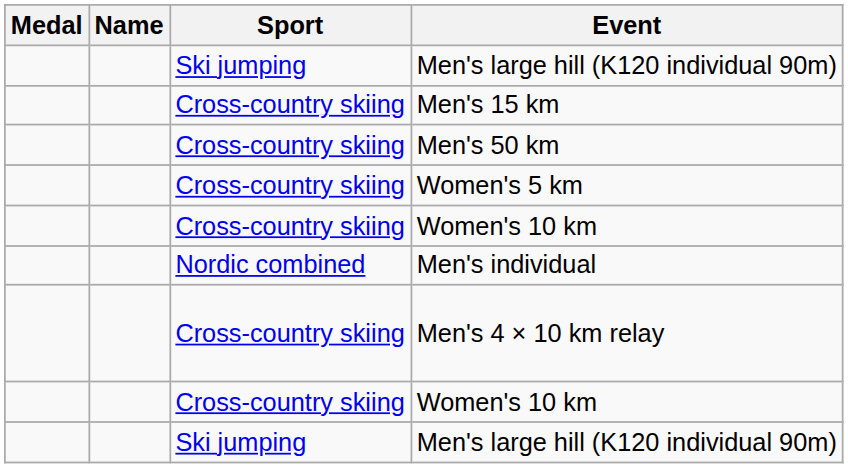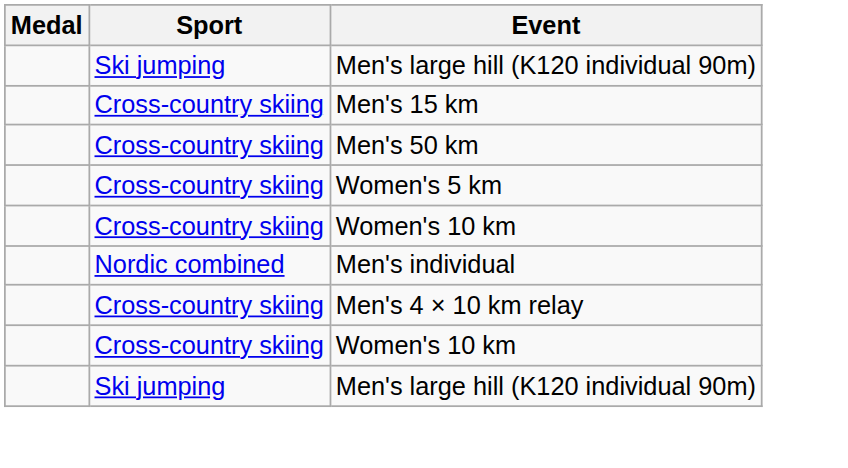 <table class="wikitable sortable" style="font-size:90%">
 <tr>
 <th>Medal</th>
-<th>Name</th>
 <th>Sport</th>
 <th>Event</th>
 </tr>
 <tr>
-<td></td>
 <td></td>
 <td><a href='#'>Ski jumping</a></td>
 <td>Men's large hill (K120 individual 90m)</td>
 </tr>
 <tr>
 <td></td>
-<td></td>
 <td><a href='#'>Cross-country skiing</a></td>
 <td>Men's 15 km</td>
 </tr>
 <tr>
-<td></td>
 <td></td>
 <td><a href='#'>Cross-country skiing</a></td>
 <td>Men's 50 km</td>
 </tr>
 <tr>
 <td></td>
-<td></td>
 <td><a href='#'>Cross-country skiing</a></td>
 <td>Women's 5 km</td>
 </tr>
 <tr>
-<td></td>
 <td></td>
 <td><a href='#'>Cross-country skiing</a></td>
 <td>Women's 10 km</td>
 </tr>
 <tr>
 <td></td>
-<td></td>
 <td><a href='#'>Nordic combined</a></td>
 <td>Men's individual</td>
 </tr>
 <tr>
 <td></td>
-<td> <br>  <br>  <br> </td>
 <td><a href='#'>Cross-country skiing</a></td>
 <td>Men's 4 × 10 km relay</td>
 </tr>
 <tr>
-<td></td>
 <td></td>
 <td><a href='#'>Cross-country skiing</a></td>
 <td>Women's 10 km</td>
 </tr>
 <tr>
 <td></td>
-<td></td>
 <td><a href='#'>Ski jumping</a></td>
 <td>Men's large hill (K120 individual 90m)</td>
 </tr>
 </table>
